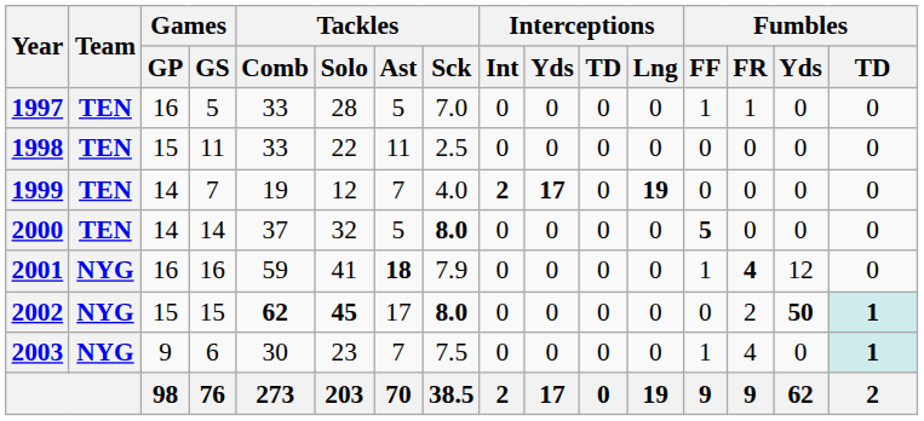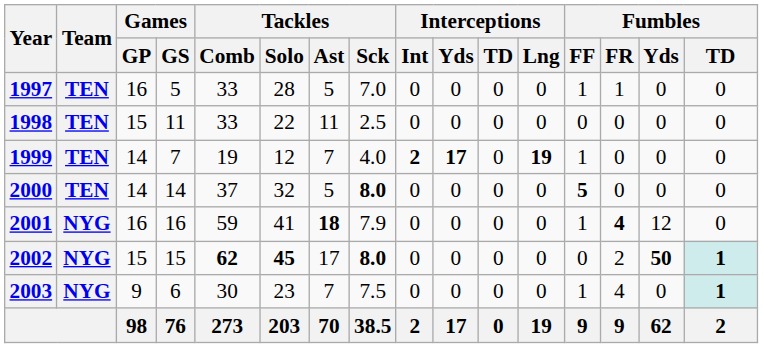 <table class="wikitable" style="text-align:center">
 <tr>
 <th rowspan="2">Year</th>
 <th rowspan="2">Team</th>
 <th colspan="2">Games</th>
 <th colspan="4">Tackles</th>
 <th colspan="4">Interceptions</th>
 <th colspan="4">Fumbles</th>
 </tr>
 <tr>
 <th>GP</th>
 <th>GS</th>
 <th>Comb</th>
 <th>Solo</th>
 <th>Ast</th>
 <th>Sck</th>
 <th>Int</th>
 <th>Yds</th>
 <th>TD</th>
 <th>Lng</th>
 <th>FF</th>
 <th>FR</th>
 <th>Yds</th>
 <th>TD</th>
 </tr>
 <tr>
 <th><a href='#'>1997</a></th>
 <th><a href='#'>TEN</a></th>
 <td>16</td>
 <td>5</td>
 <td>33</td>
 <td>28</td>
 <td>5</td>
 <td>7.0</td>
 <td>0</td>
 <td>0</td>
 <td>0</td>
 <td>0</td>
 <td>1</td>
 <td>1</td>
 <td>0</td>
 <td>0</td>
 </tr>
 <tr>
 <th><a href='#'>1998</a></th>
 <th><a href='#'>TEN</a></th>
 <td>15</td>
 <td>11</td>
 <td>33</td>
 <td>22</td>
 <td>11</td>
 <td>2.5</td>
 <td>0</td>
 <td>0</td>
 <td>0</td>
 <td>0</td>
 <td>0</td>
 <td>0</td>
 <td>0</td>
 <td>0</td>
 </tr>
 <tr>
 <th><a href='#'>1999</a></th>
 <th><a href='#'>TEN</a></th>
 <td>14</td>
 <td>7</td>
 <td>19</td>
 <td>12</td>
 <td>7</td>
 <td>4.0</td>
 <td><strong>2</strong></td>
 <td><strong>17</strong></td>
 <td>0</td>
 <td><strong>19</strong></td>
-<td>0</td>
+<td>1</td>
 <td>0</td>
 <td>0</td>
 <td>0</td>
 </tr>
 <tr>
 <th><a href='#'>2000</a></th>
 <th><a href='#'>TEN</a></th>
 <td>14</td>
 <td>14</td>
 <td>37</td>
 <td>32</td>
 <td>5</td>
 <td><strong>8.0</strong></td>
 <td>0</td>
 <td>0</td>
 <td>0</td>
 <td>0</td>
 <td><strong>5</strong></td>
 <td>0</td>
 <td>0</td>
 <td>0</td>
 </tr>
 <tr>
 <th><a href='#'>2001</a></th>
 <th><a href='#'>NYG</a></th>
 <td>16</td>
 <td>16</td>
 <td>59</td>
 <td>41</td>
 <td><strong>18</strong></td>
 <td>7.9</td>
 <td>0</td>
 <td>0</td>
 <td>0</td>
 <td>0</td>
 <td>1</td>
 <td><strong>4</strong></td>
 <td>12</td>
 <td>0</td>
 </tr>
 <tr>
 <th><a href='#'>2002</a></th>
 <th><a href='#'>NYG</a></th>
 <td>15</td>
 <td>15</td>
 <td><strong>62</strong></td>
 <td><strong>45</strong></td>
 <td>17</td>
 <td><strong>8.0</strong></td>
 <td>0</td>
 <td>0</td>
 <td>0</td>
 <td>0</td>
 <td>0</td>
 <td>2</td>
 <td><strong>50</strong></td>
 <td style="background:#cfecec; width:3em;"><strong>1</strong></td>
 </tr>
 <tr>
 <th><a href='#'>2003</a></th>
 <th><a href='#'>NYG</a></th>
 <td>9</td>
 <td>6</td>
 <td>30</td>
 <td>23</td>
 <td>7</td>
 <td>7.5</td>
 <td>0</td>
 <td>0</td>
 <td>0</td>
 <td>0</td>
 <td>1</td>
 <td>4</td>
 <td>0</td>
 <td style="background:#cfecec; width:3em;"><strong>1</strong></td>
 </tr>
 <tr>
 <th colspan="2"></th>
 <th>98</th>
 <th>76</th>
 <th>273</th>
 <th>203</th>
 <th>70</th>
 <th>38.5</th>
 <th>2</th>
 <th>17</th>
 <th>0</th>
 <th>19</th>
 <th>9</th>
 <th>9</th>
 <th>62</th>
 <th>2</th>
 </tr>
 </table>
